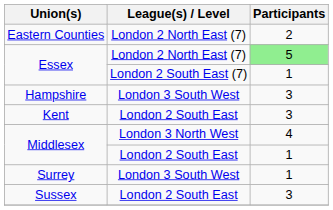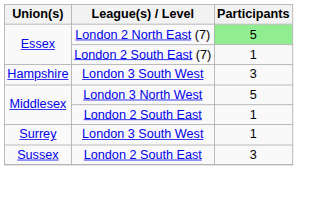 <table class="wikitable" style="text-align: center">
 <tr>
 <th>Union(s)</th>
 <th>League(s) / Level</th>
 <th>Participants</th>
-</tr>
-<tr>
-<td><a href='#'>Eastern Counties</a></td>
-<td><a href='#'>London 2 North East</a> (7)</td>
-<td>2</td>
 </tr>
 <tr>
 <td rowspan=2><a href='#'>Essex</a></td>
 <td><a href='#'>London 2 North East</a> (7)</td>
 <td style="background: lightgreen;">5</td>
 </tr>
 <tr>
 <td><a href='#'>London 2 South East</a> (7)</td>
 <td>1</td>
 </tr>
 <tr>
 <td><a href='#'>Hampshire</a></td>
 <td><a href='#'>London 3 South West</a></td>
 <td>3</td>
 </tr>
 <tr>
-<td><a href='#'>Kent</a></td>
-<td><a href='#'>London 2 South East</a></td>
-<td>3</td>
-</tr>
-<tr>
 <td rowspan=2><a href='#'>Middlesex</a></td>
 <td><a href='#'>London 3 North West</a></td>
-<td>4</td>
+<td>5</td>
 </tr>
 <tr>
 <td><a href='#'>London 2 South East</a></td>
 <td>1</td>
 </tr>
 <tr>
 <td><a href='#'>Surrey</a></td>
 <td><a href='#'>London 3 South West</a></td>
 <td>1</td>
 </tr>
 <tr>
 <td><a href='#'>Sussex</a></td>
 <td><a href='#'>London 2 South East</a></td>
 <td>3</td>
 </tr>
 <tr>
 </tr>
 </table>
